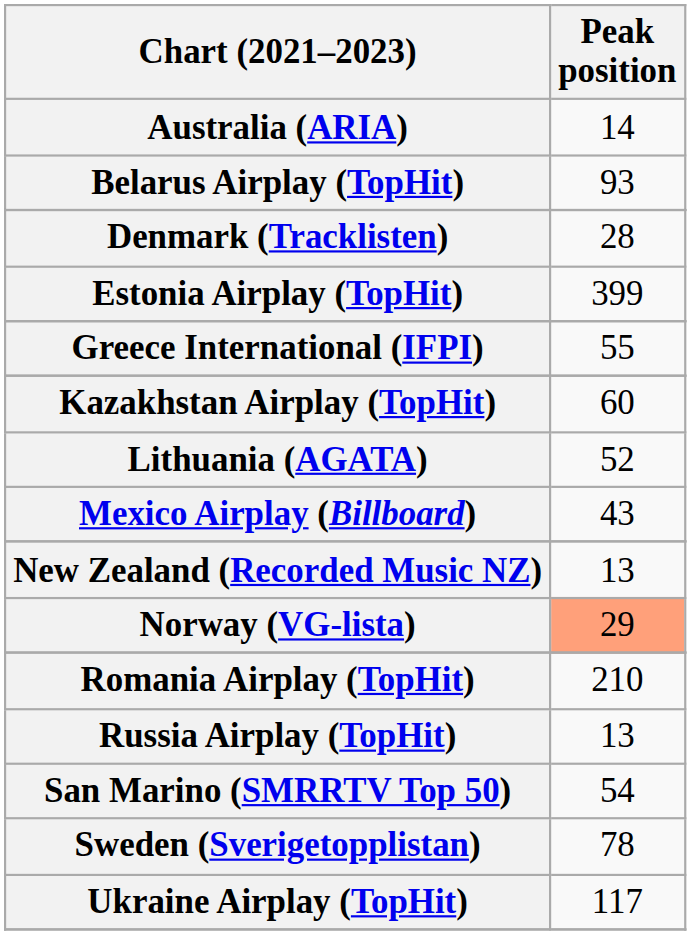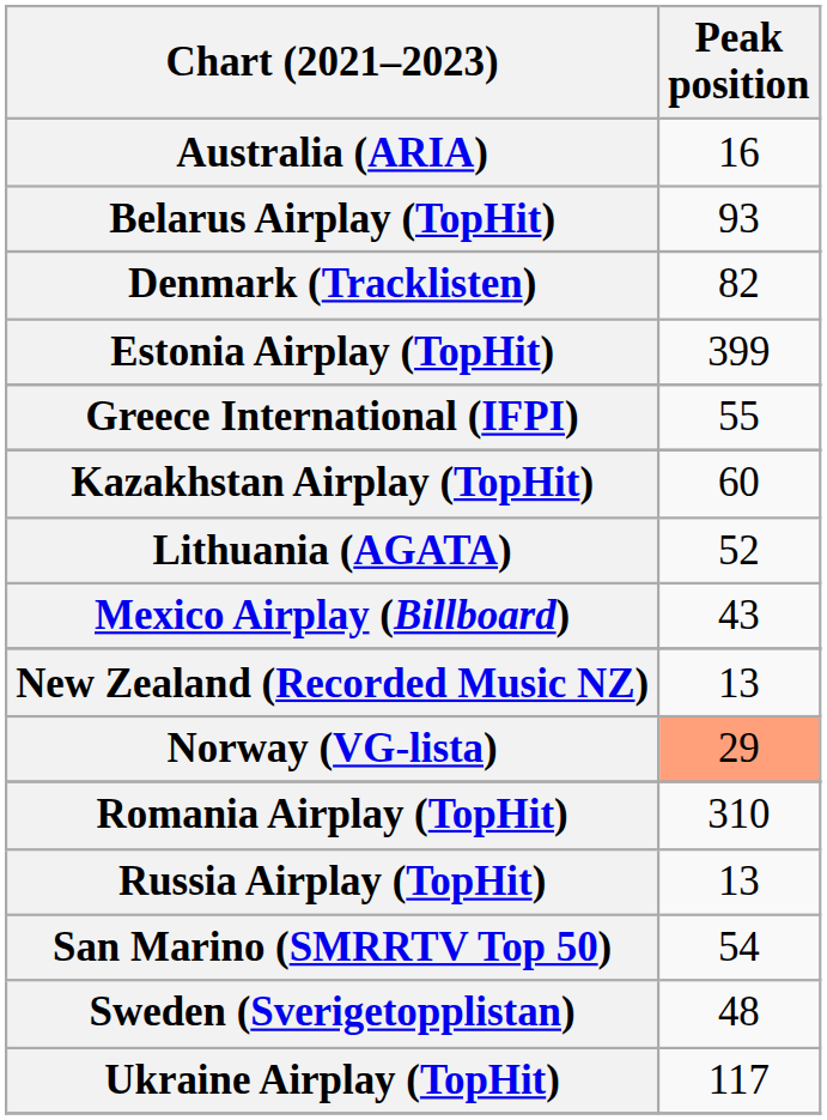 <table class="wikitable sortable plainrowheaders" style="text-align:center">
 <tr>
 <th scope="col">Chart (2021–2023)</th>
 <th scope="col">Peak<br>position</th>
 </tr>
 <tr>
 <th scope="row">Australia (<a href='#'>ARIA</a>)</th>
-<td>14</td>
+<td>16</td>
 </tr>
 <tr>
 <th scope="row">Belarus Airplay (<a href='#'>TopHit</a>)</th>
 <td>93</td>
 </tr>
 <tr>
 </tr>
 <tr>
 </tr>
 <tr>
 </tr>
 <tr>
 </tr>
 <tr>
 </tr>
 <tr>
 </tr>
 <tr>
 <th scope="row">Denmark (<a href='#'>Tracklisten</a>)</th>
-<td>28</td>
+<td>82</td>
 </tr>
 <tr>
 <th scope="row">Estonia Airplay (<a href='#'>TopHit</a>)</th>
 <td>399</td>
 </tr>
 <tr>
 </tr>
 <tr>
 <th scope="row">Greece International (<a href='#'>IFPI</a>)</th>
 <td>55</td>
 </tr>
 <tr>
 </tr>
 <tr>
 <th scope="row">Kazakhstan Airplay (<a href='#'>TopHit</a>)</th>
 <td>60</td>
 </tr>
 <tr>
 <th scope="row">Lithuania (<a href='#'>AGATA</a>)</th>
 <td>52</td>
 </tr>
 <tr>
 <th scope="row"><a href='#'>Mexico Airplay</a> (<em><a href='#'>Billboard</a></em>)</th>
 <td>43</td>
 </tr>
 <tr>
 </tr>
 <tr>
 </tr>
 <tr>
 <th scope="row">New Zealand (<a href='#'>Recorded Music NZ</a>)</th>
 <td>13</td>
 </tr>
 <tr>
 <th scope="row">Norway (<a href='#'>VG-lista</a>)</th>
 <td style="background: lightsalmon;">29</td>
 </tr>
 <tr>
 </tr>
 <tr>
 </tr>
 <tr>
 <th scope="row">Romania Airplay (<a href='#'>TopHit</a>)</th>
-<td>210</td>
+<td>310</td>
 </tr>
 <tr>
 <th scope="row">Russia Airplay (<a href='#'>TopHit</a>)</th>
 <td>13</td>
 </tr>
 <tr>
 <th scope="row">San Marino (<a href='#'>SMRRTV Top 50</a>)</th>
 <td>54</td>
 </tr>
 <tr>
 <th scope="row">Sweden (<a href='#'>Sverigetopplistan</a>)</th>
-<td>78</td>
+<td>48</td>
 </tr>
 <tr>
 <th scope="row">Ukraine Airplay (<a href='#'>TopHit</a>)</th>
 <td>117</td>
 </tr>
 <tr>
 </tr>
 <tr>
 </tr>
 <tr>
 </tr>
 <tr>
 </tr>
 <tr>
 </tr>
 <tr>
 </tr>
 <tr>
 </tr>
 <tr>
 </tr>
 </table>
